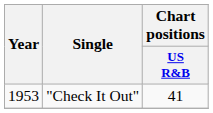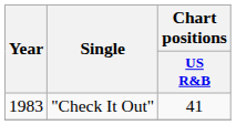 <table class="wikitable" style="text-align:center;">
 <tr>
 <th rowspan="2">Year</th>
 <th rowspan="2">Single</th>
 <th>Chart positions</th>
 </tr>
 <tr style="font-size:smaller;">
 <th width="40"><a href='#'>US<br>R&B</a></th>
 </tr>
 <tr>
-<td>1953</td>
+<td>1983</td>
 <td align="left">"Check It Out"</td>
 <td>41</td>
 </tr>
 <tr>
 </tr>
 </table>
